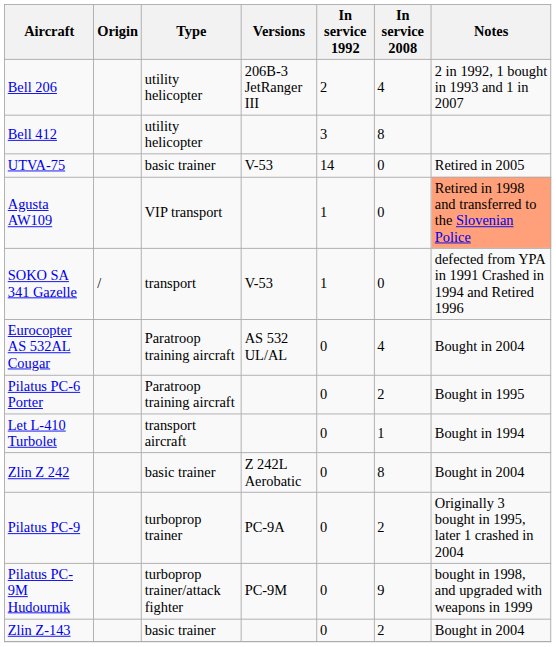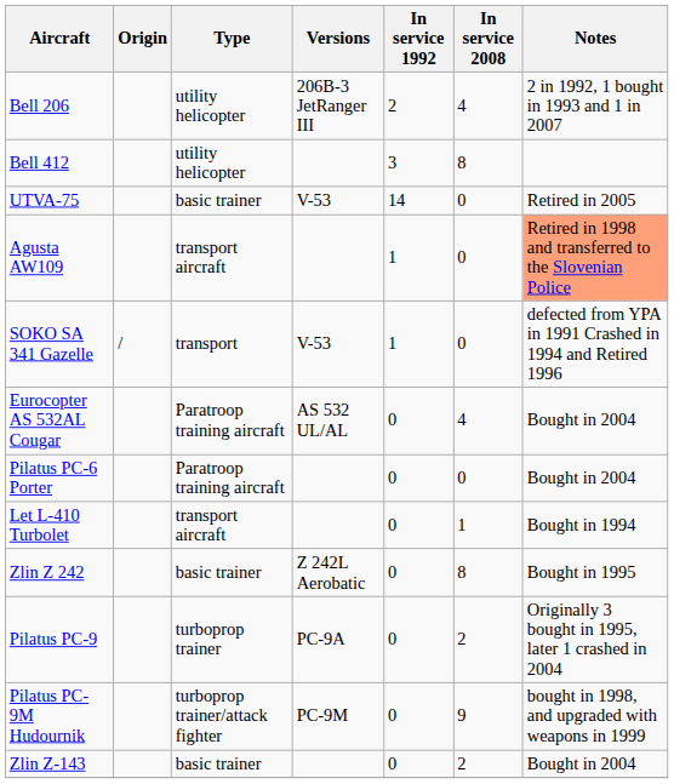 <table class="wikitable">
 <tr>
 <th>Aircraft</th>
 <th>Origin</th>
 <th>Type</th>
 <th>Versions</th>
 <th>In service 1992</th>
 <th>In service 2008</th>
 <th>Notes</th>
 </tr>
 <tr>
 <td><a href='#'>Bell 206</a></td>
 <td></td>
 <td>utility helicopter</td>
 <td>206B-3 JetRanger III</td>
 <td>2</td>
 <td>4</td>
 <td>2 in 1992, 1 bought in 1993 and 1 in 2007</td>
 </tr>
 <tr>
 <td><a href='#'>Bell 412</a></td>
 <td></td>
 <td>utility helicopter</td>
 <td></td>
 <td>3</td>
 <td>8</td>
 <td></td>
 </tr>
 <tr>
 <td><a href='#'>UTVA-75</a></td>
 <td></td>
 <td>basic trainer</td>
 <td>V-53</td>
 <td>14</td>
 <td>0</td>
 <td>Retired in 2005</td>
 </tr>
 <tr>
 <td><a href='#'>Agusta AW109</a></td>
 <td></td>
-<td>VIP transport</td>
+<td>transport aircraft</td>
 <td></td>
 <td>1</td>
 <td>0</td>
 <td style="background: lightsalmon;">Retired in 1998 and transferred to the <a href='#'>Slovenian Police</a></td>
 </tr>
 <tr>
 <td><a href='#'>SOKO SA 341 Gazelle</a></td>
 <td>/</td>
 <td>transport</td>
 <td>V-53</td>
 <td>1</td>
 <td>0</td>
 <td>defected from YPA in 1991 Crashed in 1994 and Retired 1996</td>
 </tr>
 <tr>
 <td><a href='#'>Eurocopter AS 532AL Cougar</a></td>
 <td></td>
 <td>Paratroop training aircraft</td>
 <td>AS 532 UL/AL</td>
 <td>0</td>
 <td>4</td>
 <td>Bought in 2004</td>
 </tr>
 <tr>
 <td><a href='#'>Pilatus PC-6 Porter</a></td>
 <td></td>
 <td>Paratroop training aircraft</td>
 <td></td>
 <td>0</td>
-<td>2</td>
-<td>Bought in 1995</td>
+<td>0</td>
+<td>Bought in 2004</td>
 </tr>
 <tr>
 <td><a href='#'>Let L-410 Turbolet</a></td>
 <td></td>
 <td>transport aircraft</td>
 <td></td>
 <td>0</td>
 <td>1</td>
 <td>Bought in 1994</td>
 </tr>
 <tr>
 <td><a href='#'>Zlin Z 242</a></td>
 <td></td>
 <td>basic trainer</td>
 <td>Z 242L Aerobatic</td>
 <td>0</td>
 <td>8</td>
-<td>Bought in 2004</td>
+<td>Bought in 1995</td>
 </tr>
 <tr>
 <td><a href='#'>Pilatus PC-9</a></td>
 <td></td>
 <td>turboprop trainer</td>
 <td>PC-9A</td>
 <td>0</td>
 <td>2</td>
 <td>Originally 3 bought in 1995, later 1 crashed in 2004</td>
 </tr>
 <tr>
 <td><a href='#'>Pilatus PC-9M Hudournik</a></td>
 <td><br></td>
 <td>turboprop trainer/attack fighter</td>
 <td>PC-9M</td>
 <td>0</td>
 <td>9</td>
 <td>bought in 1998, and upgraded with weapons in 1999</td>
 </tr>
 <tr>
 <td><a href='#'>Zlin Z-143</a></td>
 <td></td>
 <td>basic trainer</td>
 <td></td>
 <td>0</td>
 <td>2</td>
 <td>Bought in 2004</td>
 </tr>
 <tr>
 </tr>
 </table>
